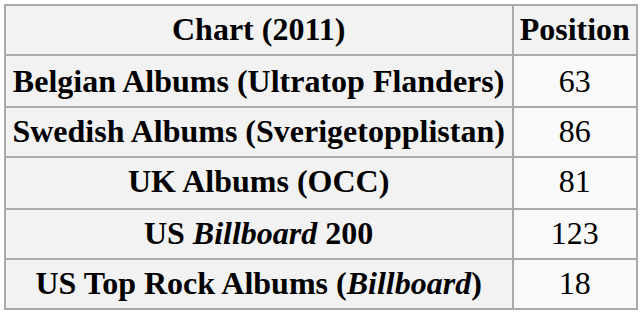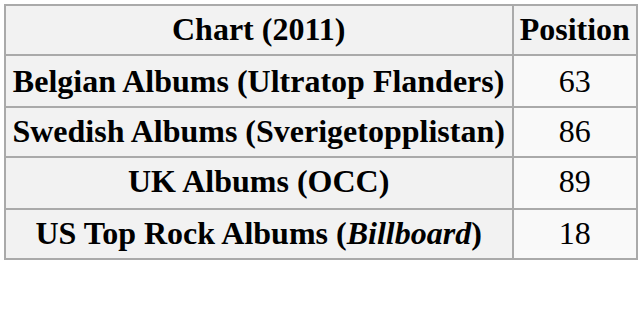 <table class="wikitable sortable plainrowheaders" style="text-align:center">
 <tr>
 <th scope="col">Chart (2011)</th>
 <th scope="col">Position</th>
 </tr>
 <tr>
 <th scope="row">Belgian Albums (Ultratop Flanders)</th>
 <td>63</td>
 </tr>
 <tr>
 <th scope="row">Swedish Albums (Sverigetopplistan)</th>
 <td>86</td>
 </tr>
 <tr>
 <th scope="row">UK Albums (OCC)</th>
-<td>81</td>
-</tr>
-<tr>
-<th scope="row">US <em>Billboard</em> 200</th>
-<td>123</td>
+<td>89</td>
 </tr>
 <tr>
 <th scope="row">US Top Rock Albums (<em>Billboard</em>)</th>
 <td>18</td>
 </tr>
 </table>
